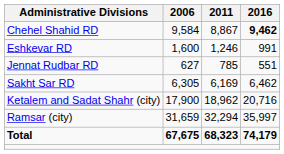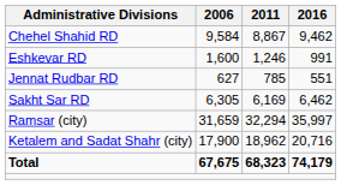 <table class="wikitable">
 <tr>
 <th>Administrative Divisions</th>
 <th>2006</th>
 <th>2011</th>
 <th>2016</th>
 </tr>
 <tr>
 <td><a href='#'>Chehel Shahid RD</a></td>
 <td style="text-align: right;">9,584</td>
 <td style="text-align: right;">8,867</td>
-<td style="text-align: right;"><strong>9,462</strong></td>
+<td style="text-align: right;">9,462</td>
 </tr>
 <tr>
 <td><a href='#'>Eshkevar RD</a></td>
 <td style="text-align: right;">1,600</td>
 <td style="text-align: right;">1,246</td>
 <td style="text-align: right;">991</td>
 </tr>
 <tr>
 <td><a href='#'>Jennat Rudbar RD</a></td>
 <td style="text-align: right;">627</td>
 <td style="text-align: right;">785</td>
 <td style="text-align: right;">551</td>
 </tr>
 <tr>
 <td><a href='#'>Sakht Sar RD</a></td>
 <td style="text-align: right;">6,305</td>
 <td style="text-align: right;">6,169</td>
 <td style="text-align: right;">6,462</td>
 </tr>
 <tr>
+<td><a href='#'>Ramsar</a> (city)</td>
+<td style="text-align: right;">31,659</td>
+<td style="text-align: right;">32,294</td>
+<td style="text-align: right;">35,997</td>
+</tr>
+<tr>
 <td><a href='#'>Ketalem and Sadat Shahr</a> (city)</td>
 <td style="text-align: right;">17,900</td>
 <td style="text-align: right;">18,962</td>
 <td style="text-align: right;">20,716</td>
-</tr>
-<tr>
-<td><a href='#'>Ramsar</a> (city)</td>
-<td style="text-align: right;">31,659</td>
-<td style="text-align: right;">32,294</td>
-<td style="text-align: right;">35,997</td>
 </tr>
 <tr>
 <td><strong>Total</strong></td>
 <td style="text-align: right;"><strong>67,675</strong></td>
 <td style="text-align: right;"><strong>68,323</strong></td>
 <td style="text-align: right;"><strong>74,179</strong></td>
 </tr>
 <tr>
 <td colspan=4></td>
 </tr>
 </table>
